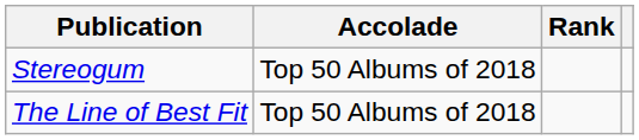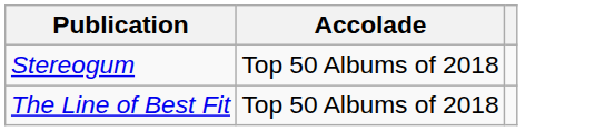 <table class="sortable wikitable">
 <tr>
 <th>Publication</th>
 <th>Accolade</th>
-<th>Rank</th>
 <th class="unsortable"></th>
 </tr>
 <tr>
 <td><em><a href='#'>Stereogum</a></em></td>
 <td>Top 50 Albums of 2018</td>
 <td></td>
-<td></td>
 </tr>
 <tr>
 <td><em><a href='#'>The Line of Best Fit</a></em></td>
 <td>Top 50 Albums of 2018</td>
 <td></td>
-<td></td>
 </tr>
 </table>
